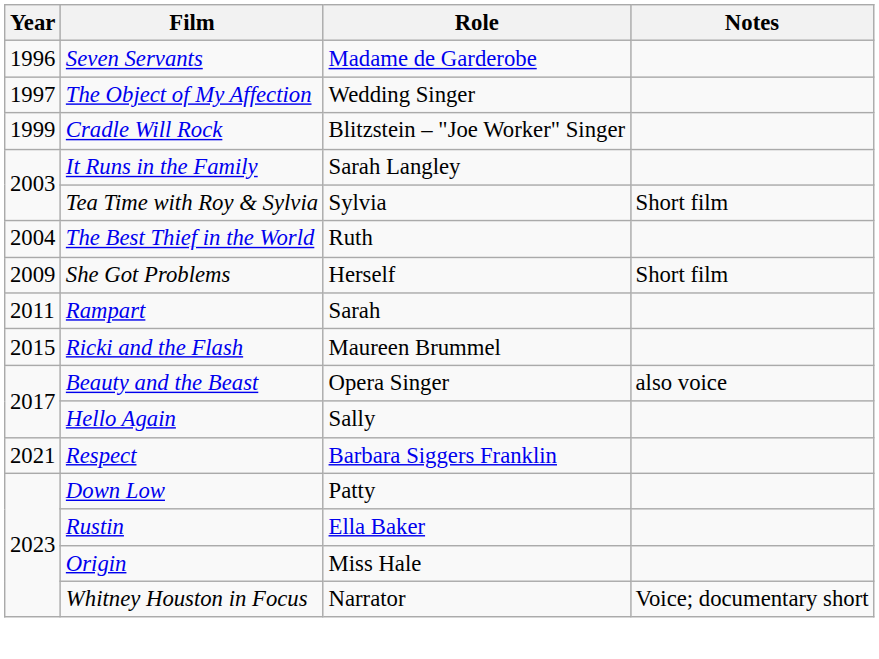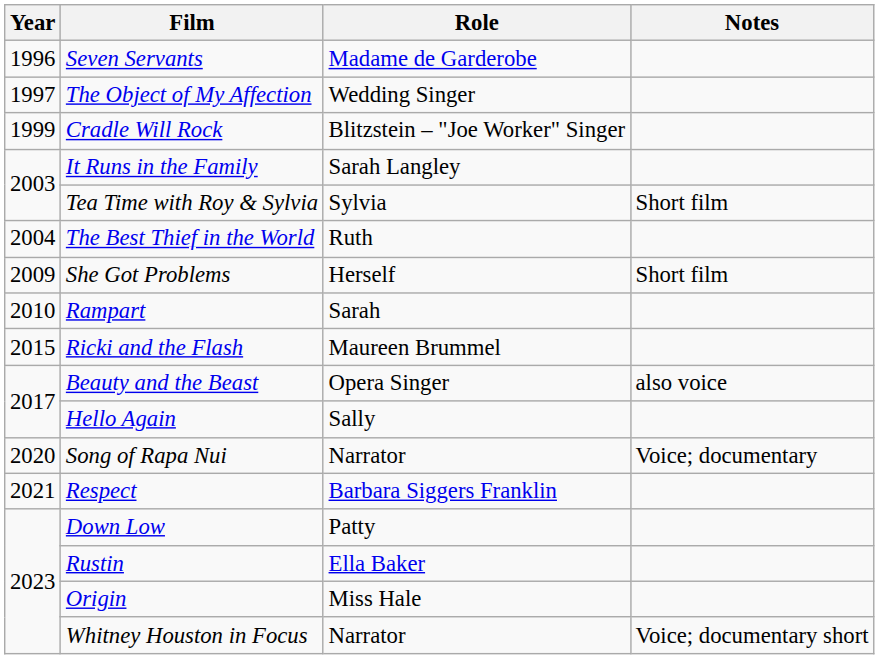 <table class="wikitable sortable">
 <tr>
 <th>Year</th>
 <th>Film</th>
 <th>Role</th>
 <th>Notes</th>
 </tr>
 <tr>
 <td>1996</td>
 <td><em><a href='#'>Seven Servants</a></em></td>
 <td><a href='#'>Madame de Garderobe</a></td>
 <td></td>
 </tr>
 <tr>
 <td>1997</td>
 <td><em><a href='#'>The Object of My Affection</a></em></td>
 <td>Wedding Singer</td>
 <td></td>
 </tr>
 <tr>
 <td>1999</td>
 <td><em><a href='#'>Cradle Will Rock</a></em></td>
 <td>Blitzstein – "Joe Worker" Singer</td>
 <td></td>
 </tr>
 <tr>
 <td rowspan="2">2003</td>
 <td><em><a href='#'>It Runs in the Family</a></em></td>
 <td>Sarah Langley</td>
 <td></td>
 </tr>
 <tr>
 <td><em>Tea Time with Roy & Sylvia</em></td>
 <td>Sylvia</td>
 <td>Short film</td>
 </tr>
 <tr>
 <td>2004</td>
 <td><em><a href='#'>The Best Thief in the World</a></em></td>
 <td>Ruth</td>
 <td></td>
 </tr>
 <tr>
 <td>2009</td>
 <td><em>She Got Problems</em></td>
 <td>Herself</td>
 <td>Short film</td>
 </tr>
 <tr>
-<td>2011</td>
+<td>2010</td>
 <td><em><a href='#'>Rampart</a></em></td>
 <td>Sarah</td>
 <td></td>
 </tr>
 <tr>
 <td>2015</td>
 <td><em><a href='#'>Ricki and the Flash</a></em></td>
 <td>Maureen Brummel</td>
 <td></td>
 </tr>
 <tr>
 <td rowspan="2">2017</td>
 <td><em><a href='#'>Beauty and the Beast</a></em></td>
 <td>Opera Singer</td>
 <td>also voice </td>
 </tr>
 <tr>
 <td><em><a href='#'>Hello Again</a></em></td>
 <td>Sally</td>
 <td></td>
+</tr>
+<tr>
+<td>2020</td>
+<td><em>Song of Rapa Nui</em></td>
+<td>Narrator</td>
+<td>Voice; documentary</td>
 </tr>
 <tr>
 <td>2021</td>
 <td><em><a href='#'>Respect</a></em></td>
 <td><a href='#'>Barbara Siggers Franklin</a></td>
 <td></td>
 </tr>
 <tr>
 <td rowspan="4">2023</td>
 <td><em><a href='#'>Down Low</a></em></td>
 <td>Patty</td>
 <td></td>
 </tr>
 <tr>
 <td><em><a href='#'>Rustin</a></em></td>
 <td><a href='#'>Ella Baker</a></td>
 <td></td>
 </tr>
 <tr>
 <td><em><a href='#'>Origin</a></em></td>
 <td>Miss Hale</td>
 <td></td>
 </tr>
 <tr>
 <td><em>Whitney Houston in Focus</em></td>
 <td>Narrator</td>
 <td>Voice; documentary short</td>
 </tr>
 </table>
